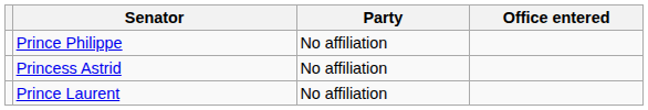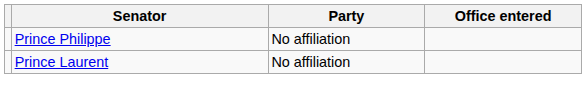 <table class="sortable wikitable" style="text-align:left; font-size:90%">
 <tr>
 <th></th>
 <th width="250">Senator</th>
 <th width="150">Party</th>
 <th width="150">Office entered</th>
 </tr>
 <tr>
 <td></td>
 <td align=left><a href='#'>Prince Philippe</a></td>
 <td>No affiliation</td>
 <td></td>
 </tr>
 <tr>
 <td></td>
-<td align=left><a href='#'>Princess Astrid</a></td>
-<td>No affiliation</td>
-<td></td>
-</tr>
-<tr>
-<td></td>
 <td align=left><a href='#'>Prince Laurent</a></td>
 <td>No affiliation</td>
 <td></td>
 </tr>
 </table>
